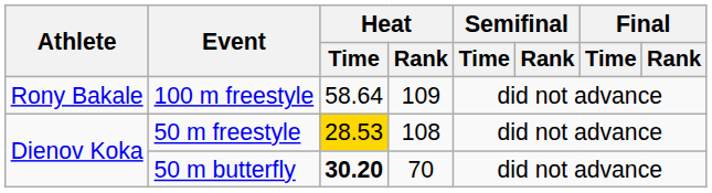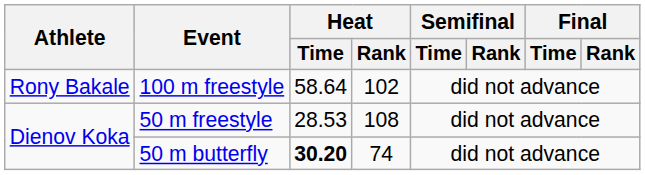 <table class=wikitable style="font-size:90%">
 <tr>
 <th rowspan="2">Athlete</th>
 <th rowspan="2">Event</th>
 <th colspan="2">Heat</th>
 <th colspan="2">Semifinal</th>
 <th colspan="2">Final</th>
 </tr>
 <tr style="font-size:95%">
 <th>Time</th>
 <th>Rank</th>
 <th>Time</th>
 <th>Rank</th>
 <th>Time</th>
 <th>Rank</th>
 </tr>
 <tr align=center>
 <td align=left><a href='#'>Rony Bakale</a></td>
 <td align=left><a href='#'>100 m freestyle</a></td>
 <td>58.64</td>
-<td>109</td>
+<td>102</td>
 <td colspan=4>did not advance</td>
 </tr>
 <tr align=center>
 <td align=left rowspan=2><a href='#'>Dienov Koka</a></td>
 <td align=left><a href='#'>50 m freestyle</a></td>
-<td style="background: gold;">28.53</td>
+<td>28.53</td>
 <td>108</td>
 <td colspan=4>did not advance</td>
 </tr>
 <tr align=center>
 <td align=left><a href='#'>50 m butterfly</a></td>
 <td><strong>30.20</strong></td>
-<td>70</td>
+<td>74</td>
 <td colspan=4>did not advance</td>
 </tr>
 </table>
